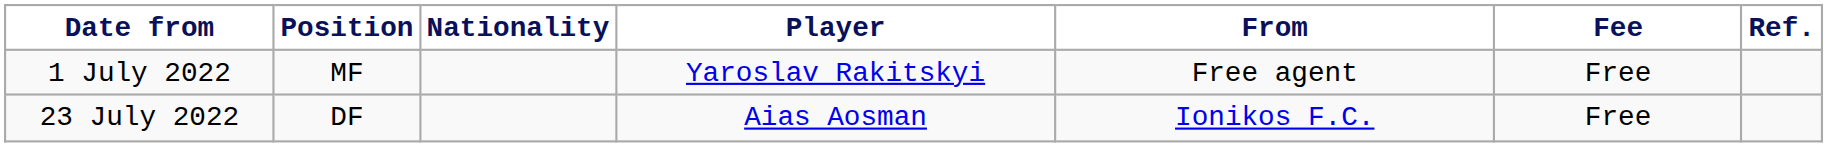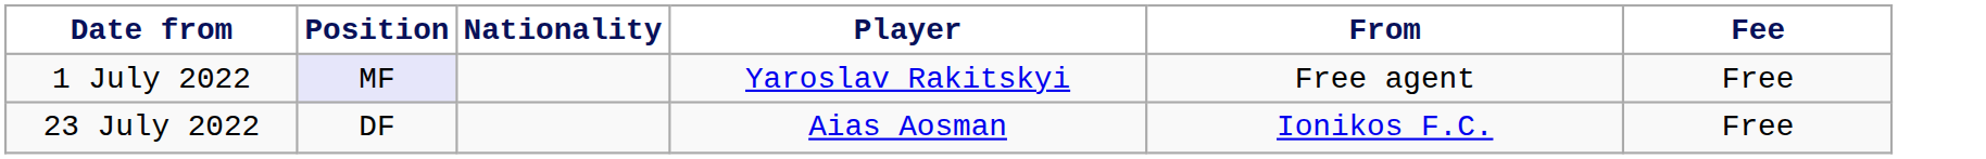 <table class="wikitable" style="text-align:center">
 <tr>
 <th style="background:#FFFFFF; color:#081159; width:120px;">Date from</th>
 <th style="background:#FFFFFF; color:#081159; width:50px;">Position</th>
 <th style="background:#FFFFFF; color:#081159; width:50px;">Nationality</th>
 <th style="background:#FFFFFF; color:#081159; width:200px;">Player</th>
 <th style="background:#FFFFFF; color:#081159; width:200px;">From</th>
 <th style="background:#FFFFFF; color:#081159; width:110px;">Fee</th>
-<th style="background:#FFFFFF; color:#081159; width:30px;">Ref.</th>
 </tr>
 <tr>
 <td>1 July 2022</td>
-<td>MF</td>
+<td style="background: lavender;">MF</td>
 <td></td>
 <td><a href='#'>Yaroslav Rakitskyi</a></td>
 <td>Free agent</td>
 <td>Free</td>
-<td></td>
 </tr>
 <tr>
 <td>23 July 2022</td>
 <td>DF</td>
 <td></td>
 <td><a href='#'>Aias Aosman</a></td>
 <td> <a href='#'>Ionikos F.C.</a></td>
 <td>Free</td>
-<td></td>
 </tr>
 </table>
